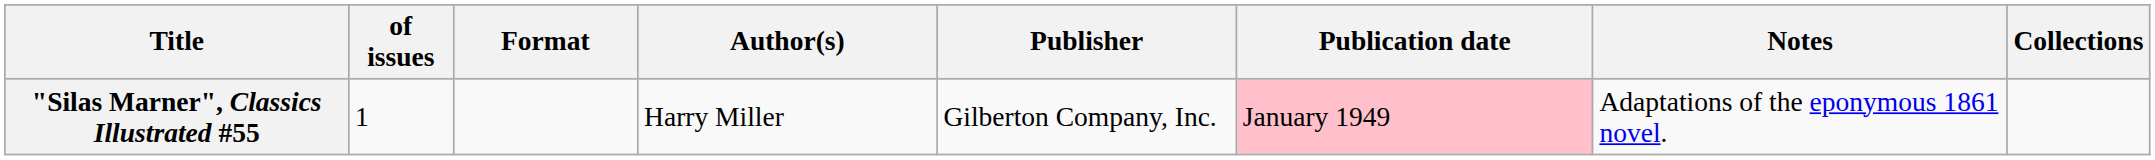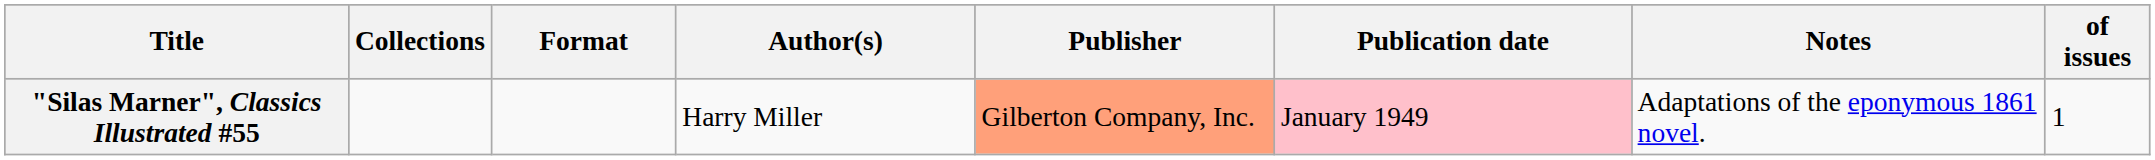 <table class="wikitable">
 <tr>
 <th>Title</th>
-<th style="width:40pt"> of issues</th>
+<th>Collections</th>
 <th style="width:75pt">Format</th>
 <th style="width:125pt">Author(s)</th>
 <th style="width:125pt">Publisher</th>
 <th style="width:150pt">Publication date</th>
 <th style="width:175pt">Notes</th>
-<th>Collections</th>
+<th style="width:40pt"> of issues</th>
 </tr>
 <tr>
 <th>"Silas Marner", <em>Classics Illustrated</em> #55</th>
-<td>1</td>
+<td></td>
 <td></td>
 <td>Harry Miller</td>
-<td>Gilberton Company, Inc.</td>
+<td style="background: lightsalmon;">Gilberton Company, Inc.</td>
 <td style="background: pink;">January 1949</td>
 <td>Adaptations of the <a href='#'>eponymous 1861 novel</a>. </td>
-<td></td>
+<td>1</td>
 </tr>
 </table>
